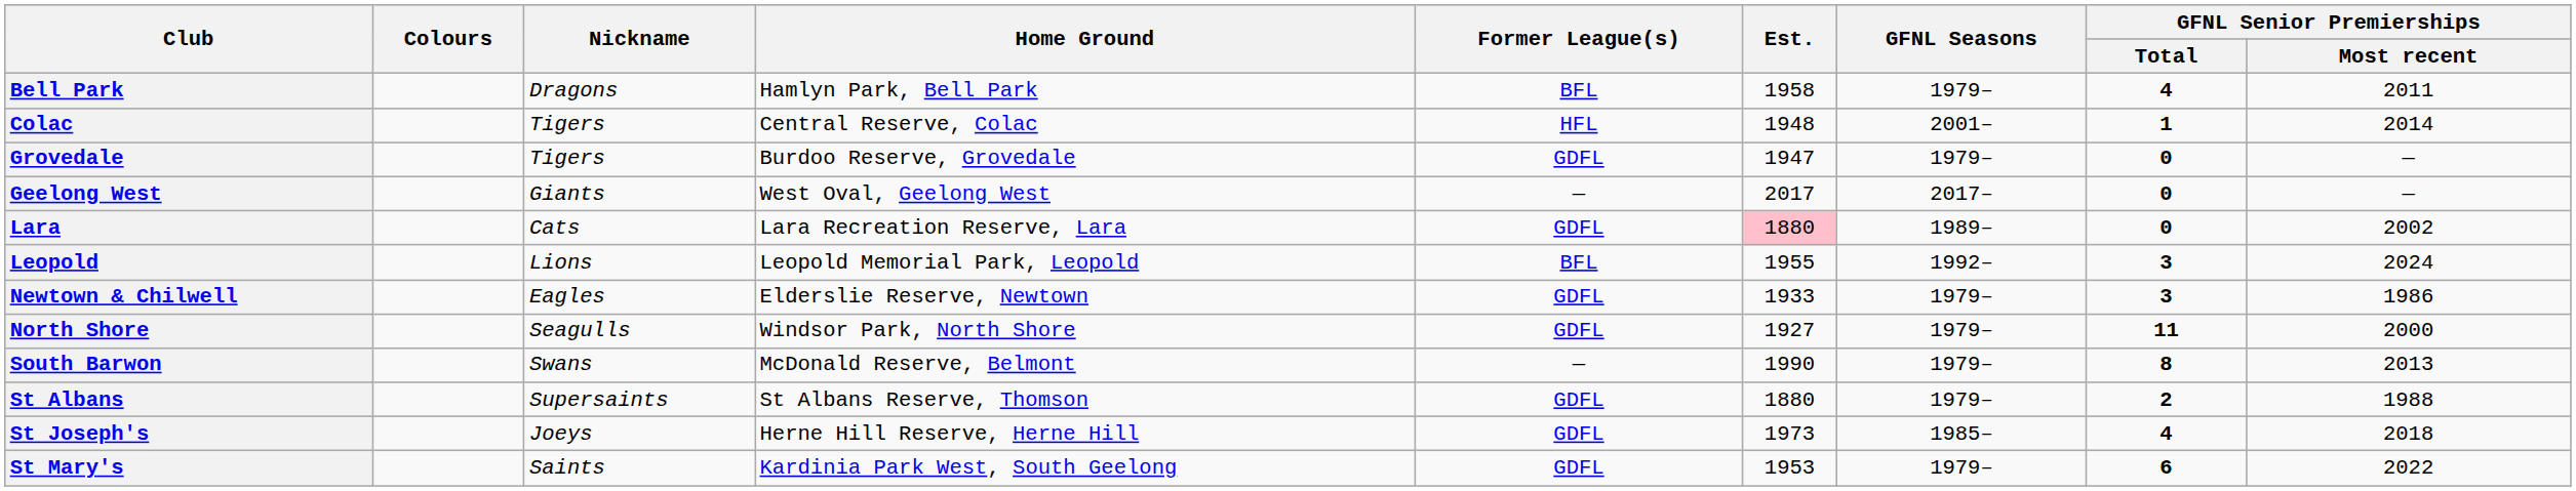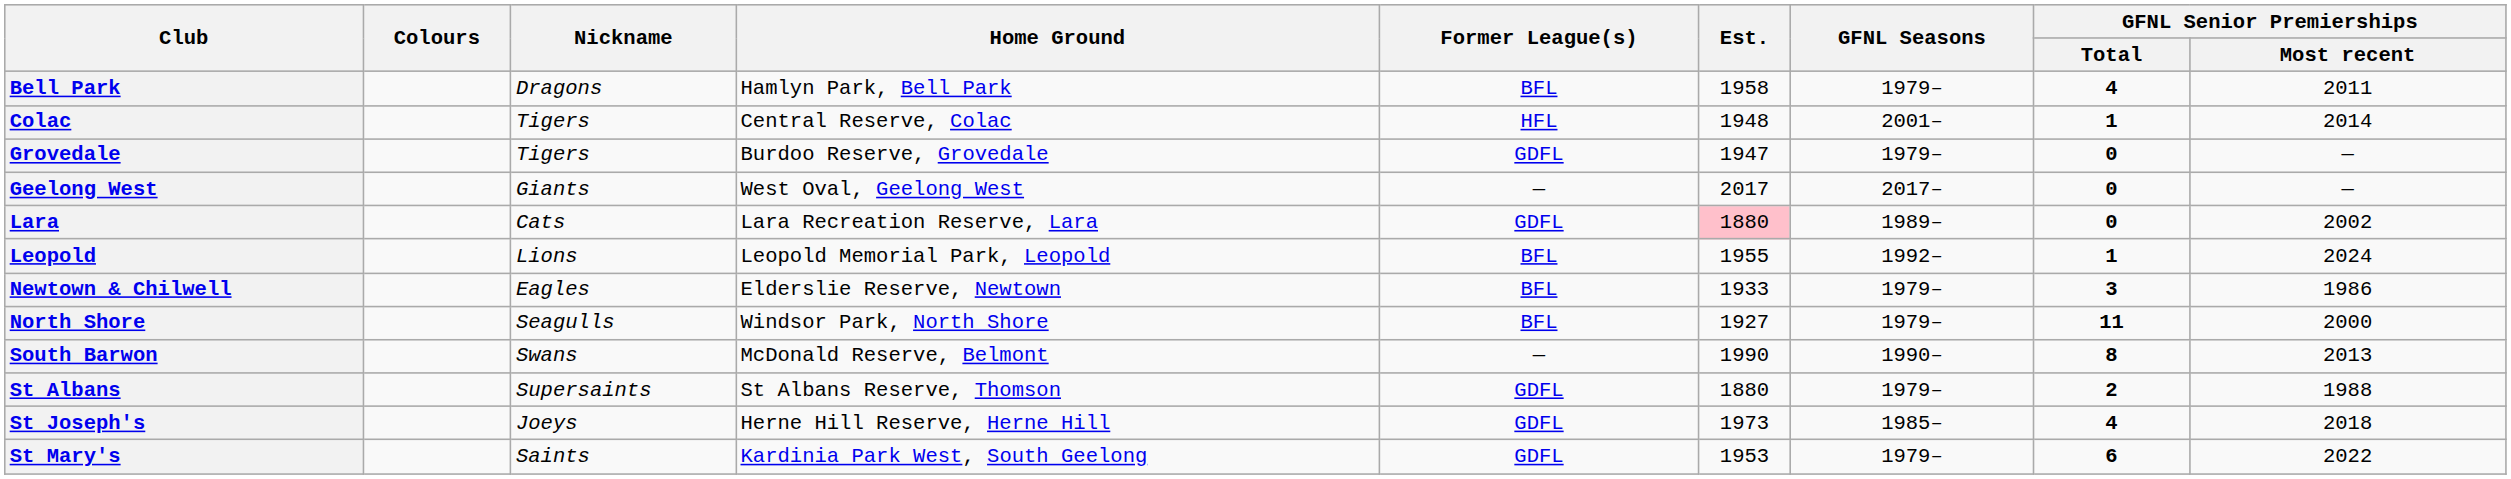 <table class="wikitable sortable mw-collapsible mw-collapsed" style="text-align:center; width:100%">
 <tr>
 <th rowspan="2">Club</th>
 <th rowspan="2">Colours</th>
 <th rowspan="2">Nickname</th>
 <th rowspan="2">Home Ground</th>
 <th rowspan="2">Former League(s)</th>
 <th rowspan="2">Est.</th>
 <th rowspan="2">GFNL Seasons</th>
 <th colspan="2">GFNL Senior Premierships</th>
 </tr>
 <tr>
 <th data-sort-type="number">Total</th>
 <th>Most recent</th>
 </tr>
 <tr>
 <th style="text-align:left"><a href='#'>Bell Park</a></th>
 <td></td>
 <td align="left"><em>Dragons</em></td>
 <td align="left">Hamlyn Park, <a href='#'>Bell Park</a></td>
 <td><a href='#'>BFL</a></td>
 <td>1958</td>
 <td>1979–</td>
 <td><strong>4</strong></td>
 <td>2011</td>
 </tr>
 <tr>
 <th style="text-align:left"><a href='#'>Colac</a></th>
 <td></td>
 <td align="left"><em>Tigers</em></td>
 <td align="left">Central Reserve, <a href='#'>Colac</a></td>
 <td><a href='#'>HFL</a></td>
 <td>1948</td>
 <td>2001–</td>
 <td><strong>1</strong></td>
 <td>2014</td>
 </tr>
 <tr>
 <th style="text-align:left"><a href='#'>Grovedale</a></th>
 <td></td>
 <td align="left"><em>Tigers</em></td>
 <td align="left">Burdoo Reserve, <a href='#'>Grovedale</a></td>
 <td><a href='#'>GDFL</a></td>
 <td>1947</td>
 <td>1979–</td>
 <td><strong>0</strong></td>
 <td>—</td>
 </tr>
 <tr>
 <th style="text-align:left"><a href='#'>Geelong West</a></th>
 <td></td>
 <td align="left"><em>Giants</em></td>
 <td align="left">West Oval, <a href='#'>Geelong West</a></td>
 <td>—</td>
 <td>2017</td>
 <td>2017–</td>
 <td><strong>0</strong></td>
 <td>—</td>
 </tr>
 <tr>
 <th style="text-align:left"><a href='#'>Lara</a></th>
 <td></td>
 <td align="left"><em>Cats</em></td>
 <td align="left">Lara Recreation Reserve, <a href='#'>Lara</a></td>
 <td><a href='#'>GDFL</a></td>
 <td style="background: pink;">1880</td>
 <td>1989–</td>
 <td><strong>0</strong></td>
 <td>2002</td>
 </tr>
 <tr>
 <th style="text-align:left"><a href='#'>Leopold</a></th>
 <td></td>
 <td align="left"><em>Lions</em></td>
 <td align="left">Leopold Memorial Park, <a href='#'>Leopold</a></td>
 <td><a href='#'>BFL</a></td>
 <td>1955</td>
 <td>1992–</td>
-<td><strong>3</strong></td>
+<td><strong>1</strong></td>
 <td>2024</td>
 </tr>
 <tr>
 <th style="text-align:left"><a href='#'>Newtown & Chilwell</a></th>
 <td></td>
 <td align="left"><em>Eagles</em></td>
 <td align="left">Elderslie Reserve, <a href='#'>Newtown</a></td>
-<td><a href='#'>GDFL</a></td>
+<td><a href='#'>BFL</a></td>
 <td>1933</td>
 <td>1979–</td>
 <td><strong>3</strong></td>
 <td>1986</td>
 </tr>
 <tr>
 <th style="text-align:left"><a href='#'>North Shore</a></th>
 <td></td>
 <td align="left"><em>Seagulls</em></td>
 <td align="left">Windsor Park, <a href='#'>North Shore</a></td>
-<td><a href='#'>GDFL</a></td>
+<td><a href='#'>BFL</a></td>
 <td>1927</td>
 <td>1979–</td>
 <td><strong>11</strong></td>
 <td>2000</td>
 </tr>
 <tr>
 <th style="text-align:left"><a href='#'>South Barwon</a></th>
 <td></td>
 <td align="left"><em>Swans</em></td>
 <td align="left">McDonald Reserve, <a href='#'>Belmont</a></td>
 <td>—</td>
 <td>1990</td>
-<td>1979–</td>
+<td>1990–</td>
 <td><strong>8</strong></td>
 <td>2013</td>
 </tr>
 <tr>
 <th style="text-align:left"><a href='#'>St Albans</a></th>
 <td></td>
 <td align="left"><em>Supersaints</em></td>
 <td align="left">St Albans Reserve, <a href='#'>Thomson</a></td>
 <td><a href='#'>GDFL</a></td>
 <td>1880</td>
 <td>1979–</td>
 <td><strong>2</strong></td>
 <td>1988</td>
 </tr>
 <tr>
 <th style="text-align:left"><a href='#'>St Joseph's</a></th>
 <td></td>
 <td align="left"><em>Joeys</em></td>
 <td align="left">Herne Hill Reserve, <a href='#'>Herne Hill</a></td>
 <td><a href='#'>GDFL</a></td>
 <td>1973</td>
 <td>1985–</td>
 <td><strong>4</strong></td>
 <td>2018</td>
 </tr>
 <tr>
 <th style="text-align:left"><a href='#'>St Mary's</a></th>
 <td></td>
 <td align="left"><em>Saints</em></td>
 <td align="left"><a href='#'>Kardinia Park West</a>, <a href='#'>South Geelong</a></td>
 <td><a href='#'>GDFL</a></td>
 <td>1953</td>
 <td>1979–</td>
 <td><strong>6</strong></td>
 <td>2022</td>
 </tr>
 </table>
